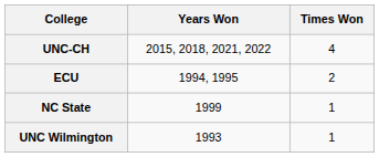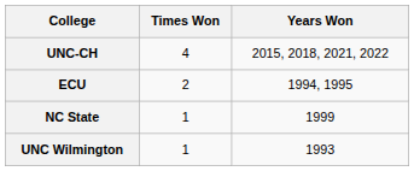 <table class="wikitable" style="text-align: center; width: 500px; height: 200px;">
 <tr>
 <th>College</th>
+<th>Times Won</th>
 <th>Years Won</th>
-<th>Times Won</th>
 </tr>
 <tr>
 <th>UNC-CH</th>
+<td>4</td>
 <td>2015, 2018, 2021, 2022</td>
-<td>4</td>
 </tr>
 <tr>
 <th>ECU</th>
+<td>2</td>
 <td>1994, 1995</td>
-<td>2</td>
 </tr>
 <tr>
 <th>NC State</th>
+<td>1</td>
 <td>1999</td>
-<td>1</td>
 </tr>
 <tr>
 <th>UNC Wilmington</th>
+<td>1</td>
 <td>1993</td>
-<td>1</td>
 </tr>
 </table>
